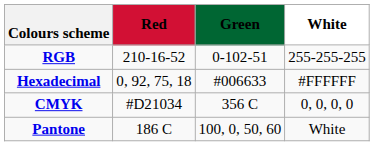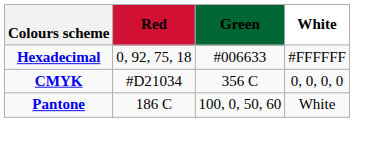 <table class="wikitable" style="text-align:center;">
 <tr>
 <th><br>Colours scheme</th>
 <th style="background-color:#D21034"><span>Red</span></th>
 <th style="background-color:#006633"><span>Green</span></th>
 <th style="background-color:#ffffff">White</th>
-</tr>
-<tr>
-<td><strong><a href='#'>RGB</a></strong></td>
-<td>210-16-52</td>
-<td>0-102-51</td>
-<td>255-255-255</td>
 </tr>
 <tr>
 <td><strong><a href='#'>Hexadecimal</a></strong></td>
 <td>0, 92, 75, 18</td>
 <td>#006633</td>
 <td>#FFFFFF</td>
 </tr>
 <tr>
 <td><strong><a href='#'>CMYK</a></strong></td>
 <td>#D21034</td>
 <td>356 C</td>
 <td>0, 0, 0, 0</td>
 </tr>
 <tr>
 <td><strong><a href='#'>Pantone</a></strong></td>
 <td>186 C</td>
 <td>100, 0, 50, 60</td>
 <td>White</td>
 </tr>
 </table>
